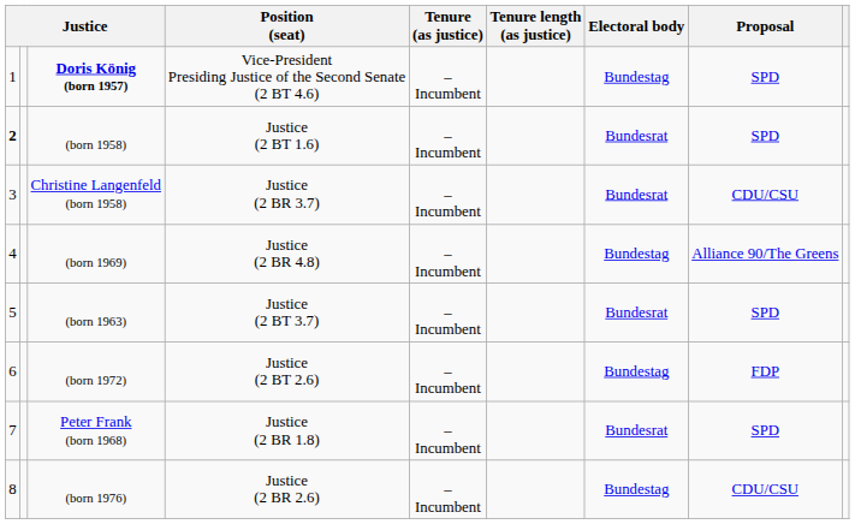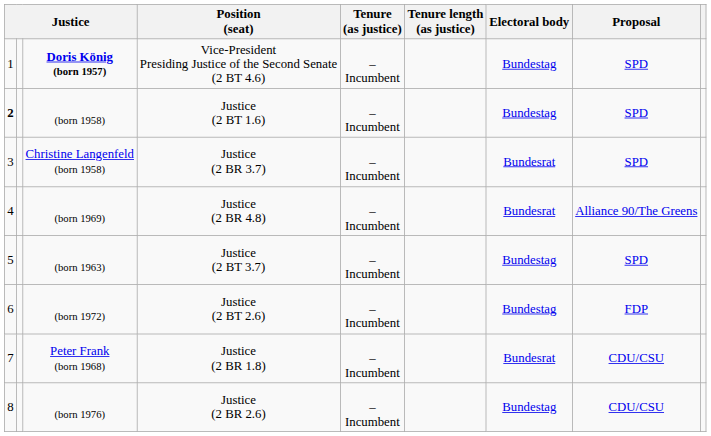 <table class="wikitable sortable" style="text-align: center;">
 <tr>
 <th colspan="3">Justice</th>
 <th>Position<br>(seat)</th>
 <th>Tenure<br>(as justice)</th>
 <th>Tenure length<br>(as justice)</th>
 <th>Electoral body</th>
 <th>Proposal</th>
 <th></th>
 </tr>
 <tr>
 <td data-sort-value="König, Doris">1</td>
 <td></td>
 <td><strong><a href='#'>Doris König</a> <br><small>(born 1957)</small></strong></td>
 <td>Vice-President<br>Presiding Justice of the Second Senate<br>(2 BT 4.6)</td>
 <td><br>–<br>Incumbent</td>
 <td><em></em></td>
 <td><a href='#'>Bundestag</a></td>
 <td><a href='#'>SPD</a></td>
 <td></td>
 </tr>
 <tr>
 <td data-sort-value="Maidowski, Ulrich"><strong>2</strong></td>
 <td></td>
 <td><br><small>(born 1958)</small></td>
 <td>Justice<br>(2 BT 1.6)</td>
 <td><br>–<br>Incumbent</td>
 <td><em></em></td>
-<td><a href='#'>Bundesrat</a></td>
+<td><a href='#'>Bundestag</a></td>
 <td><a href='#'>SPD</a></td>
 <td></td>
 </tr>
 <tr>
 <td data-sort-value="Langenfeld, Christine">3</td>
 <td></td>
 <td><a href='#'>Christine Langenfeld</a><br><small>(born 1958)</small></td>
 <td>Justice<br>(2 BR 3.7)</td>
 <td><br>–<br>Incumbent</td>
 <td><em></em></td>
 <td><a href='#'>Bundesrat</a></td>
-<td><a href='#'>CDU/CSU</a></td>
+<td><a href='#'>SPD</a></td>
 <td></td>
 </tr>
 <tr>
 <td data-sort-value="Wallrabenstein, Astrid">4</td>
 <td></td>
 <td><br><small>(born 1969)</small></td>
 <td>Justice<br>(2 BR 4.8)</td>
 <td><br>–<br>Incumbent</td>
 <td><em></em></td>
-<td><a href='#'>Bundestag</a></td>
+<td><a href='#'>Bundesrat</a></td>
 <td><a href='#'>Alliance 90/The Greens</a></td>
 <td></td>
 </tr>
 <tr>
 <td data-sort-value="Fetzer, Rhona">5</td>
 <td></td>
 <td><br><small>(born 1963)</small></td>
 <td>Justice<br>(2 BT 3.7)</td>
 <td><br>–<br>Incumbent</td>
 <td><em></em></td>
-<td><a href='#'>Bundesrat</a></td>
+<td><a href='#'>Bundestag</a></td>
 <td><a href='#'>SPD</a></td>
 <td></td>
 </tr>
 <tr>
 <td data-sort-value="Offenloch, Thomas">6</td>
 <td></td>
 <td><br><small>(born 1972)</small></td>
 <td>Justice<br>(2 BT 2.6)</td>
 <td><br>–<br>Incumbent</td>
 <td><em></em></td>
 <td><a href='#'>Bundestag</a></td>
 <td><a href='#'>FDP</a></td>
 <td></td>
 </tr>
 <tr>
 <td data-sort-value="Frank, Peter">7</td>
 <td></td>
 <td><a href='#'>Peter Frank</a><br><small>(born 1968)</small></td>
 <td>Justice<br>(2 BR 1.8)</td>
 <td><br>–<br>Incumbent</td>
 <td><em></em></td>
 <td><a href='#'>Bundesrat</a></td>
-<td><a href='#'>SPD</a></td>
+<td><a href='#'>CDU/CSU</a></td>
 <td></td>
 </tr>
 <tr>
 <td data-sort-value="Wöckel, Holger">8</td>
 <td></td>
 <td><br><small>(born 1976)</small></td>
 <td>Justice<br>(2 BR 2.6)</td>
 <td><br>–<br>Incumbent</td>
 <td><em></em></td>
 <td><a href='#'>Bundestag</a></td>
 <td><a href='#'>CDU/CSU</a></td>
 <td></td>
 </tr>
 </table>
